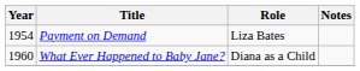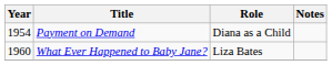 <table class="wikitable sortable">
 <tr>
 <th>Year</th>
 <th>Title</th>
 <th>Role</th>
 <th class="unsortable">Notes</th>
 </tr>
 <tr>
 <td>1954</td>
 <td><em><a href='#'>Payment on Demand</a></em></td>
-<td>Liza Bates</td>
+<td>Diana as a Child</td>
 <td></td>
 </tr>
 <tr>
 <td>1960</td>
 <td><em><a href='#'>What Ever Happened to Baby Jane?</a></em></td>
-<td>Diana as a Child</td>
+<td>Liza Bates</td>
 <td></td>
 </tr>
 <tr>
 </tr>
 </table>
